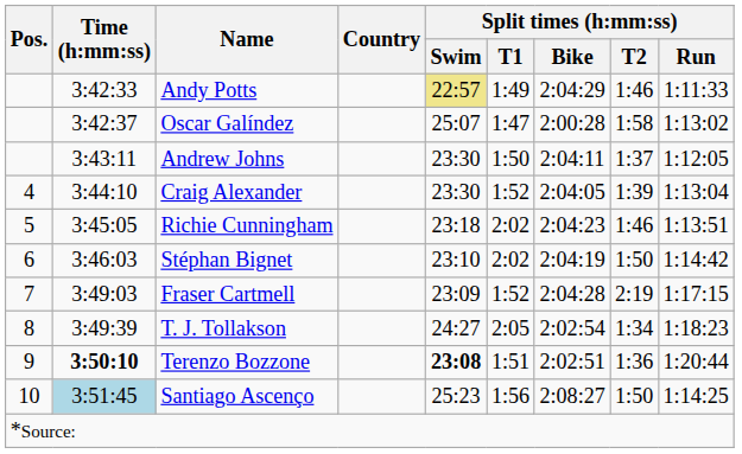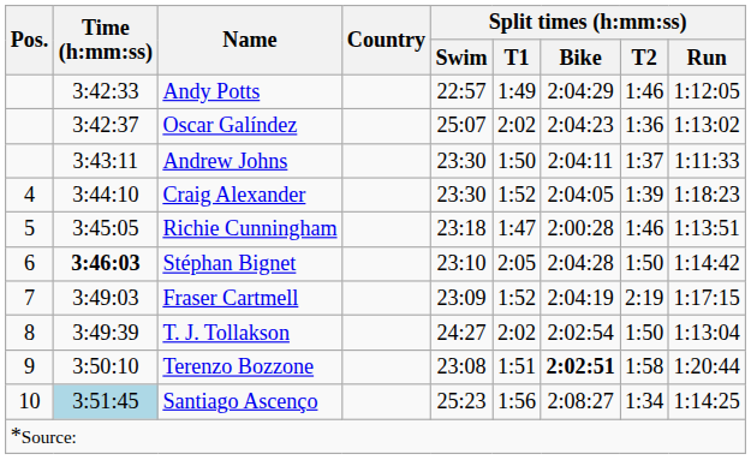 <table class="wikitable" style="text-align:center">
 <tr>
 <th rowspan="2">Pos.</th>
 <th rowspan="2">Time<br>(h:mm:ss)</th>
 <th rowspan="2">Name</th>
 <th rowspan="2">Country</th>
 <th colspan="5">Split times (h:mm:ss)</th>
 </tr>
 <tr>
 <th>Swim</th>
 <th>T1</th>
 <th>Bike</th>
 <th>T2</th>
 <th>Run</th>
 </tr>
 <tr>
 <td></td>
 <td>3:42:33</td>
 <td align="left"><a href='#'>Andy Potts</a></td>
 <td align="left"></td>
-<td style="background: khaki;">22:57</td>
+<td>22:57</td>
 <td>1:49</td>
 <td>2:04:29</td>
 <td>1:46</td>
-<td>1:11:33</td>
+<td>1:12:05</td>
 </tr>
 <tr>
 <td></td>
 <td>3:42:37</td>
 <td align="left"><a href='#'>Oscar Galíndez</a></td>
 <td align="left"></td>
 <td>25:07</td>
-<td>1:47</td>
-<td>2:00:28</td>
-<td>1:58</td>
+<td>2:02</td>
+<td>2:04:23</td>
+<td>1:36</td>
 <td>1:13:02</td>
 </tr>
 <tr>
 <td></td>
 <td>3:43:11</td>
 <td align="left"><a href='#'>Andrew Johns</a></td>
 <td align="left"></td>
 <td>23:30</td>
 <td>1:50</td>
 <td>2:04:11</td>
 <td>1:37</td>
-<td>1:12:05</td>
+<td>1:11:33</td>
 </tr>
 <tr>
 <td>4</td>
 <td>3:44:10</td>
 <td align="left"><a href='#'>Craig Alexander</a></td>
 <td align="left"></td>
 <td>23:30</td>
 <td>1:52</td>
 <td>2:04:05</td>
 <td>1:39</td>
-<td>1:13:04</td>
+<td>1:18:23</td>
 </tr>
 <tr>
 <td>5</td>
 <td>3:45:05</td>
 <td align="left"><a href='#'>Richie Cunningham</a></td>
 <td align="left"></td>
 <td>23:18</td>
-<td>2:02</td>
-<td>2:04:23</td>
+<td>1:47</td>
+<td>2:00:28</td>
 <td>1:46</td>
 <td>1:13:51</td>
 </tr>
 <tr>
 <td>6</td>
-<td>3:46:03</td>
+<td><strong>3:46:03</strong></td>
 <td align="left"><a href='#'>Stéphan Bignet</a></td>
 <td align="left"></td>
 <td>23:10</td>
-<td>2:02</td>
-<td>2:04:19</td>
+<td>2:05</td>
+<td>2:04:28</td>
 <td>1:50</td>
 <td>1:14:42</td>
 </tr>
 <tr>
 <td>7</td>
 <td>3:49:03</td>
 <td align="left"><a href='#'>Fraser Cartmell</a></td>
 <td align="left"></td>
 <td>23:09</td>
 <td>1:52</td>
-<td>2:04:28</td>
+<td>2:04:19</td>
 <td>2:19</td>
 <td>1:17:15</td>
 </tr>
 <tr>
 <td>8</td>
 <td>3:49:39</td>
 <td align="left"><a href='#'>T. J. Tollakson</a></td>
 <td align="left"></td>
 <td>24:27</td>
-<td>2:05</td>
+<td>2:02</td>
 <td>2:02:54</td>
-<td>1:34</td>
-<td>1:18:23</td>
+<td>1:50</td>
+<td>1:13:04</td>
 </tr>
 <tr>
 <td>9</td>
-<td><strong>3:50:10</strong></td>
+<td>3:50:10</td>
 <td align="left"><a href='#'>Terenzo Bozzone</a></td>
 <td align="left"></td>
-<td><strong>23:08</strong></td>
+<td>23:08</td>
 <td>1:51</td>
-<td>2:02:51</td>
-<td>1:36</td>
+<td><strong>2:02:51</strong></td>
+<td>1:58</td>
 <td>1:20:44</td>
 </tr>
 <tr>
 <td>10</td>
 <td style="background: lightblue;">3:51:45</td>
 <td align="left"><a href='#'>Santiago Ascenço</a></td>
 <td align="left"></td>
 <td>25:23</td>
 <td>1:56</td>
 <td>2:08:27</td>
-<td>1:50</td>
+<td>1:34</td>
 <td>1:14:25</td>
 </tr>
 <tr>
 <td colspan="9" align="left">*<small>Source:</small></td>
 </tr>
 </table>
